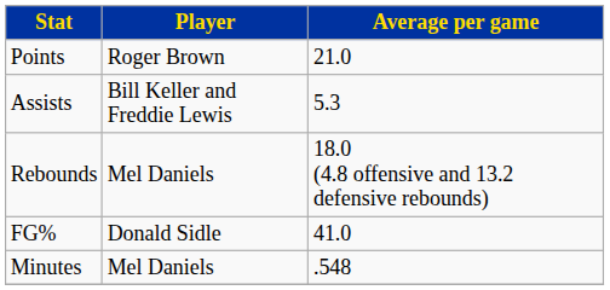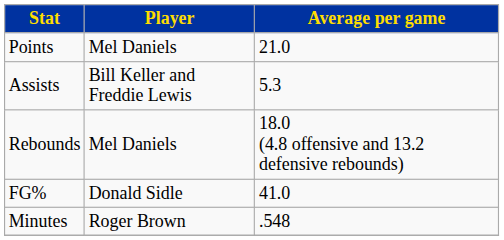 <table class="wikitable" width="50%">
 <tr align="center"  style="background:#0032A0;color:#FEDD00;">
 <td><strong>Stat</strong></td>
 <td><strong>Player</strong></td>
 <td><strong>Average per game</strong></td>
 </tr>
 <tr>
 <td>Points</td>
-<td>Roger Brown</td>
+<td>Mel Daniels</td>
 <td>21.0</td>
 </tr>
 <tr>
 <td>Assists</td>
 <td>Bill Keller and Freddie Lewis</td>
 <td>5.3</td>
 </tr>
 <tr>
 <td>Rebounds</td>
 <td>Mel Daniels</td>
 <td>18.0<br>(4.8 offensive and 13.2 defensive rebounds)</td>
 </tr>
 <tr>
 <td>FG%</td>
 <td>Donald Sidle</td>
 <td>41.0</td>
 </tr>
 <tr>
 <td>Minutes</td>
-<td>Mel Daniels</td>
+<td>Roger Brown</td>
 <td>.548</td>
 </tr>
 <tr>
 </tr>
 </table>
